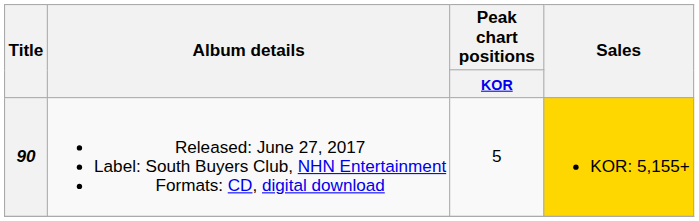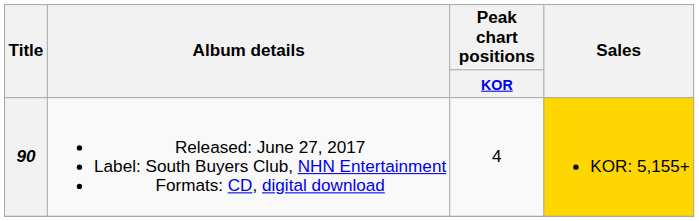 <table class="wikitable plainrowheaders" style="text-align:center;">
 <tr>
 <th scope="col" rowspan="2">Title</th>
 <th scope="col" rowspan="2">Album details</th>
 <th scope="col" colspan="1" style="width:5em;">Peak chart positions</th>
 <th scope="col" rowspan="2">Sales</th>
 </tr>
 <tr>
 <th><small><a href='#'>KOR</a></small><br></th>
 </tr>
 <tr>
 <th scope="row"><em>90</em><br></th>
 <td><br><ul><li>Released: June 27, 2017</li><li>Label: South Buyers Club, <a href='#'>NHN Entertainment</a></li><li>Formats: <a href='#'>CD</a>, <a href='#'>digital download</a></li></ul></td>
-<td>5</td>
+<td>4</td>
 <td style="background: gold;"><br><ul><li>KOR: 5,155+</li></ul></td>
 </tr>
 <tr>
 </tr>
 </table>
